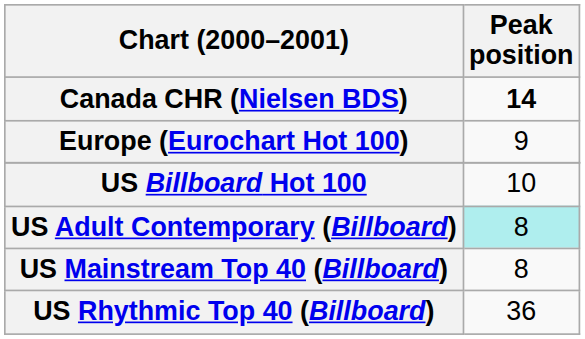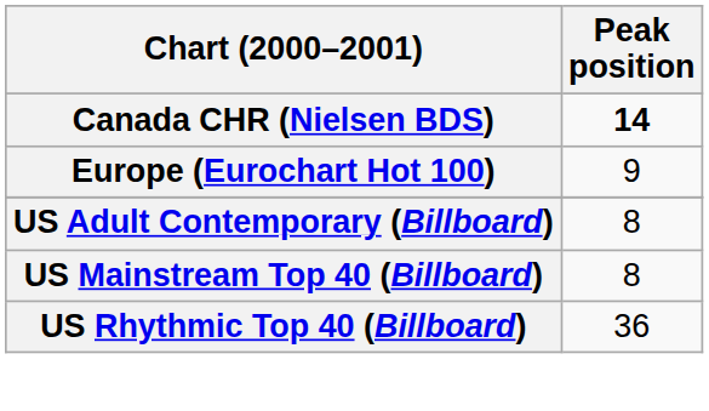 <table class="wikitable sortable plainrowheaders" style="text-align:center">
 <tr>
 <th scope="col">Chart (2000–2001)</th>
 <th scope="col">Peak<br>position</th>
 </tr>
 <tr>
 <th scope="row">Canada CHR (<a href='#'>Nielsen BDS</a>)</th>
 <td style="text-align:center"><strong>14</strong></td>
 </tr>
 <tr>
 <th scope="row">Europe (<a href='#'>Eurochart Hot 100</a>)</th>
 <td>9</td>
 </tr>
 <tr>
 </tr>
 <tr>
 </tr>
 <tr>
 </tr>
 <tr>
 </tr>
 <tr>
 </tr>
 <tr>
-<th scope="row">US <a href='#'><em>Billboard</em> Hot 100</a></th>
-<td>10</td>
-</tr>
-<tr>
 <th scope="row">US <a href='#'>Adult Contemporary</a> (<em><a href='#'>Billboard</a></em>)</th>
-<td style="background: paleturquoise;">8</td>
+<td>8</td>
 </tr>
 <tr>
 <th scope="row">US <a href='#'>Mainstream Top 40</a> (<em><a href='#'>Billboard</a></em>)</th>
 <td>8</td>
 </tr>
 <tr>
 <th scope="row">US <a href='#'>Rhythmic Top 40</a> (<em><a href='#'>Billboard</a></em>)</th>
 <td>36</td>
 </tr>
 </table>
